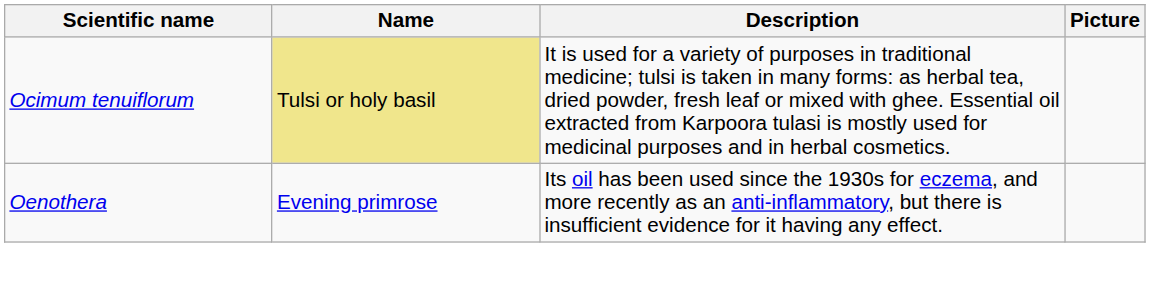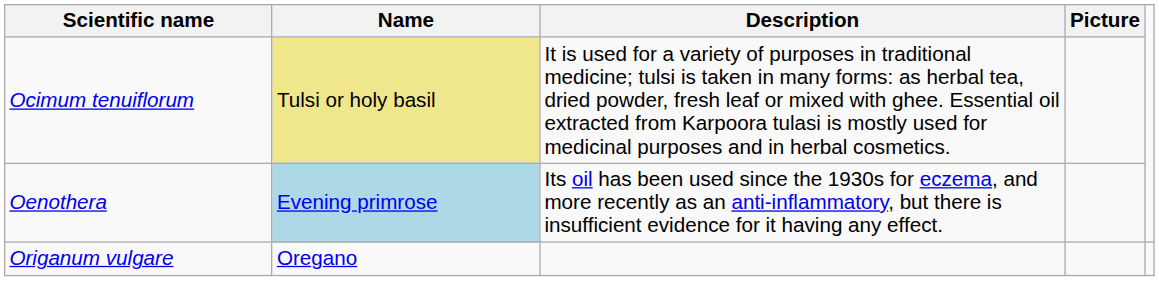 <table class="wikitable sortable">
 <tr>
 <th width=200px>Scientific name</th>
 <th width=200px>Name</th>
 <th width=400px>Description</th>
 <th>Picture</th>
 </tr>
 <tr>
 <td><em><a href='#'>Ocimum tenuiflorum</a></em></td>
 <td style="background: khaki;">Tulsi or holy basil</td>
 <td>It is used for a variety of purposes in traditional medicine; tulsi is taken in many forms: as herbal tea, dried powder, fresh leaf or mixed with ghee. Essential oil extracted from Karpoora tulasi is mostly used for medicinal purposes and in herbal cosmetics.</td>
 <td></td>
 </tr>
 <tr>
 <td><em><a href='#'>Oenothera</a></em></td>
-<td><a href='#'>Evening primrose</a></td>
+<td style="background: lightblue;"><a href='#'>Evening primrose</a></td>
 <td>Its <a href='#'>oil</a> has been used since the 1930s for <a href='#'>eczema</a>, and more recently as an <a href='#'>anti-inflammatory</a>, but there is insufficient evidence for it having any effect.</td>
 <td></td>
 </tr>
+<tr>
+<td><em><a href='#'>Origanum vulgare</a></em></td>
+<td><a href='#'>Oregano</a></td>
+<td></td>
+<td></td>
+<td></td>
+</tr>
 </table>
